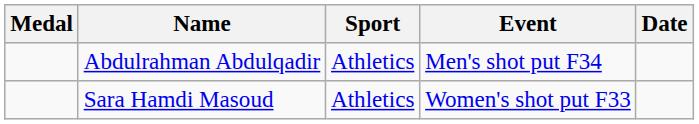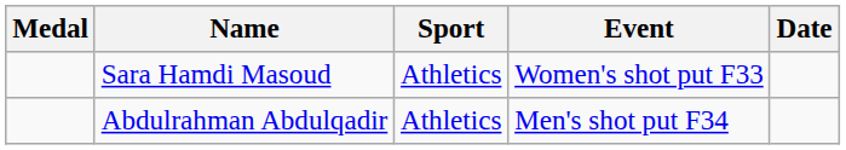 <table class="wikitable sortable" style="font-size: 95%">
 <tr>
 <th>Medal</th>
 <th>Name</th>
 <th>Sport</th>
 <th>Event</th>
 <th>Date</th>
 </tr>
 <tr>
 <td></td>
+<td><a href='#'>Sara Hamdi Masoud</a></td>
+<td><a href='#'>Athletics</a></td>
+<td><a href='#'>Women's shot put F33</a></td>
+<td></td>
+</tr>
+<tr>
+<td></td>
 <td><a href='#'>Abdulrahman Abdulqadir</a></td>
 <td><a href='#'>Athletics</a></td>
 <td><a href='#'>Men's shot put F34</a></td>
 <td></td>
 </tr>
-<tr>
-<td></td>
-<td><a href='#'>Sara Hamdi Masoud</a></td>
-<td><a href='#'>Athletics</a></td>
-<td><a href='#'>Women's shot put F33</a></td>
-<td></td>
-</tr>
 </table>
